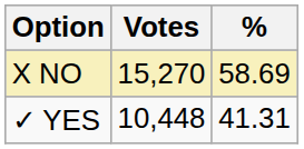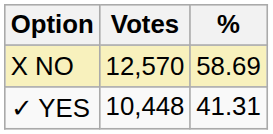 <table class="wikitable">
 <tr>
 <th>Option</th>
 <th>Votes</th>
 <th>%</th>
 </tr>
 <tr>
 <td style=background:#f8f1bd>X NO</td>
-<td style=background:#f8f1bd>15,270</td>
+<td style=background:#f8f1bd>12,570</td>
 <td style=background:#f8f1bd>58.69</td>
 </tr>
 <tr>
 <td>✓ YES</td>
 <td>10,448</td>
 <td>41.31</td>
 </tr>
 </table>
